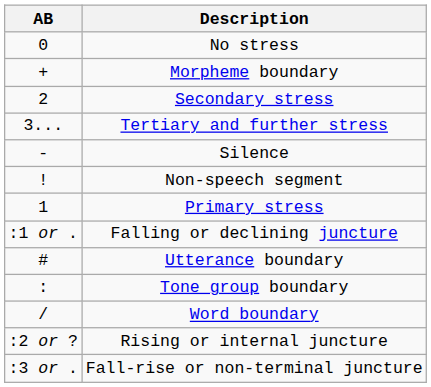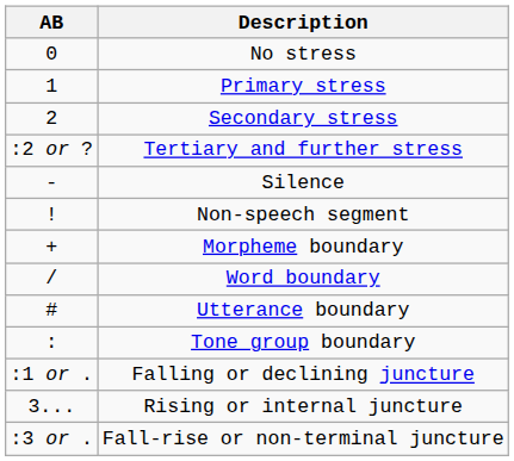 <table class="wikitable sortable" style="text-align: center; float: left;">
 <tr>
 <th>AB</th>
 <th>Description</th>
 </tr>
 <tr>
 <td style="text-align:center">0</td>
 <td>No stress</td>
 </tr>
 <tr>
-<td style="text-align:center">+</td>
-<td><a href='#'>Morpheme</a> boundary</td>
+<td style="text-align:center">1</td>
+<td><a href='#'>Primary stress</a></td>
 </tr>
 <tr>
 <td style="text-align:center">2</td>
 <td><a href='#'>Secondary stress</a></td>
 </tr>
 <tr>
-<td style="text-align:center">3...</td>
+<td style="text-align:center">:2 <em>or</em> ?</td>
 <td><a href='#'>Tertiary and further stress</a></td>
 </tr>
 <tr>
 <td style="text-align:center">-</td>
 <td>Silence</td>
 </tr>
 <tr>
 <td style="text-align:center">!</td>
 <td>Non-speech segment</td>
 </tr>
 <tr>
-<td style="text-align:center">1</td>
-<td><a href='#'>Primary stress</a></td>
+<td style="text-align:center">+</td>
+<td><a href='#'>Morpheme</a> boundary</td>
 </tr>
 <tr>
-<td style="text-align:center">:1 <em>or</em> .</td>
-<td>Falling or declining <a href='#'>juncture</a></td>
+<td style="text-align:center">/</td>
+<td><a href='#'>Word boundary</a></td>
 </tr>
 <tr>
 <td style="text-align:center">#</td>
 <td><a href='#'>Utterance</a> boundary</td>
 </tr>
 <tr>
 <td style="text-align:center">:</td>
 <td><a href='#'>Tone group</a> boundary</td>
 </tr>
 <tr>
-<td style="text-align:center">/</td>
-<td><a href='#'>Word boundary</a></td>
+<td style="text-align:center">:1 <em>or</em> .</td>
+<td>Falling or declining <a href='#'>juncture</a></td>
 </tr>
 <tr>
-<td style="text-align:center">:2 <em>or</em> ?</td>
+<td style="text-align:center">3...</td>
 <td>Rising or internal juncture</td>
 </tr>
 <tr>
 <td style="text-align:center">:3 <em>or</em> .</td>
 <td>Fall-rise or non-terminal juncture</td>
 </tr>
 </table>
